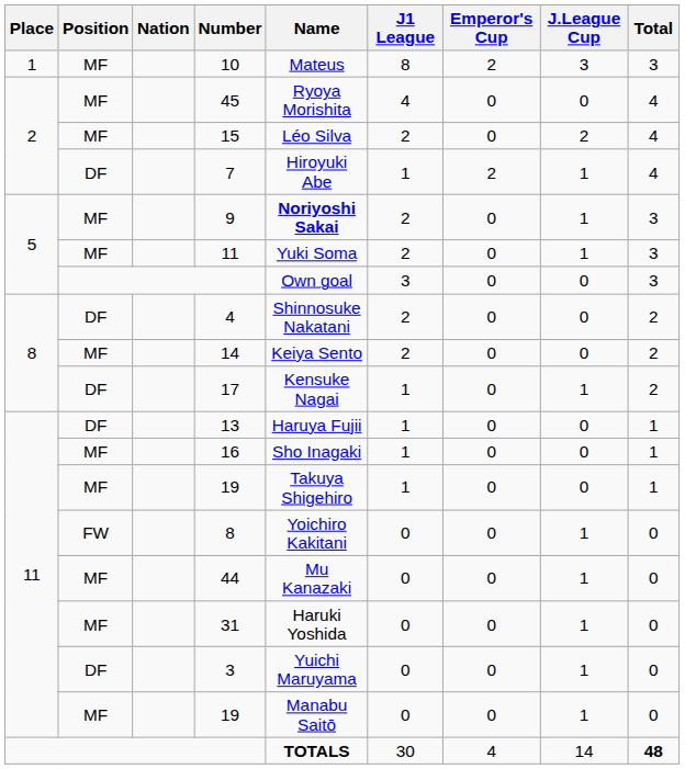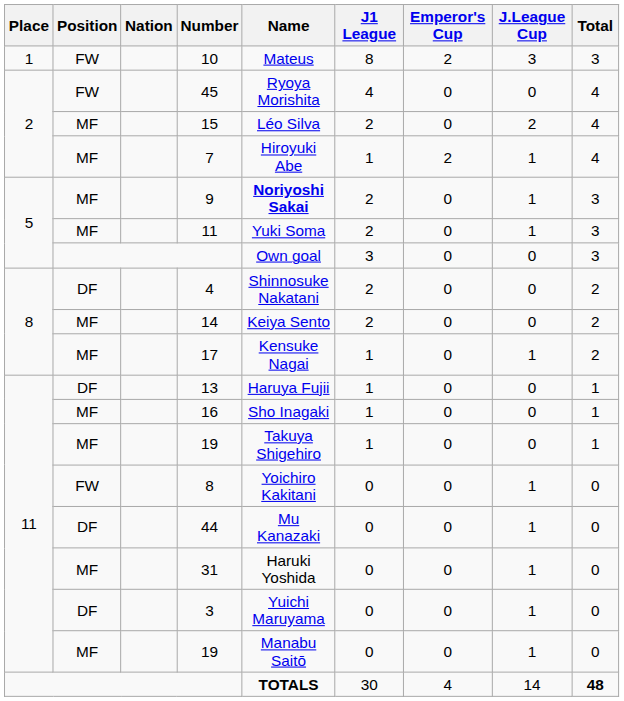 <table class="wikitable" style="font-size: 95%; text-align: center;">
 <tr>
 <th width=60>Place</th>
 <th width=60>Position</th>
 <th width=60>Nation</th>
 <th width=60>Number</th>
 <th width=150>Name</th>
 <th width=150><a href='#'>J1 League</a></th>
 <th width=150><a href='#'>Emperor's Cup</a></th>
 <th width=150><a href='#'>J.League Cup</a></th>
 <th width=80>Total</th>
 </tr>
 <tr>
 <td>1</td>
-<td>MF</td>
+<td>FW</td>
 <td></td>
 <td>10</td>
 <td><a href='#'>Mateus</a></td>
 <td>8</td>
 <td>2</td>
 <td>3</td>
 <td>3</td>
 </tr>
 <tr>
 <td rowspan="3">2</td>
-<td>MF</td>
+<td>FW</td>
 <td></td>
 <td>45</td>
 <td><a href='#'>Ryoya Morishita</a></td>
 <td>4</td>
 <td>0</td>
 <td>0</td>
 <td>4</td>
 </tr>
 <tr>
 <td>MF</td>
 <td></td>
 <td>15</td>
 <td><a href='#'>Léo Silva</a></td>
 <td>2</td>
 <td>0</td>
 <td>2</td>
 <td>4</td>
 </tr>
 <tr>
-<td>DF</td>
+<td>MF</td>
 <td></td>
 <td>7</td>
 <td><a href='#'>Hiroyuki Abe</a></td>
 <td>1</td>
 <td>2</td>
 <td>1</td>
 <td>4</td>
 </tr>
 <tr>
 <td rowspan="3">5</td>
 <td>MF</td>
 <td></td>
 <td>9</td>
 <td><strong><a href='#'>Noriyoshi Sakai</a></strong></td>
 <td>2</td>
 <td>0</td>
 <td>1</td>
 <td>3</td>
 </tr>
 <tr>
 <td>MF</td>
 <td></td>
 <td>11</td>
 <td><a href='#'>Yuki Soma</a></td>
 <td>2</td>
 <td>0</td>
 <td>1</td>
 <td>3</td>
 </tr>
 <tr>
 <td colspan="3"></td>
 <td><a href='#'>Own goal</a></td>
 <td>3</td>
 <td>0</td>
 <td>0</td>
 <td>3</td>
 </tr>
 <tr>
 <td rowspan="3">8</td>
 <td>DF</td>
 <td></td>
 <td>4</td>
 <td><a href='#'>Shinnosuke Nakatani</a></td>
 <td>2</td>
 <td>0</td>
 <td>0</td>
 <td>2</td>
 </tr>
 <tr>
 <td>MF</td>
 <td></td>
 <td>14</td>
 <td><a href='#'>Keiya Sento</a></td>
 <td>2</td>
 <td>0</td>
 <td>0</td>
 <td>2</td>
 </tr>
 <tr>
-<td>DF</td>
+<td>MF</td>
 <td></td>
 <td>17</td>
 <td><a href='#'>Kensuke Nagai</a></td>
 <td>1</td>
 <td>0</td>
 <td>1</td>
 <td>2</td>
 </tr>
 <tr>
 <td rowspan="8">11</td>
 <td>DF</td>
 <td></td>
 <td>13</td>
 <td><a href='#'>Haruya Fujii</a></td>
 <td>1</td>
 <td>0</td>
 <td>0</td>
 <td>1</td>
 </tr>
 <tr>
 <td>MF</td>
 <td></td>
 <td>16</td>
 <td><a href='#'>Sho Inagaki</a></td>
 <td>1</td>
 <td>0</td>
 <td>0</td>
 <td>1</td>
 </tr>
 <tr>
 <td>MF</td>
 <td></td>
 <td>19</td>
 <td><a href='#'>Takuya Shigehiro</a></td>
 <td>1</td>
 <td>0</td>
 <td>0</td>
 <td>1</td>
 </tr>
 <tr>
 <td>FW</td>
 <td></td>
 <td>8</td>
 <td><a href='#'>Yoichiro Kakitani</a></td>
 <td>0</td>
 <td>0</td>
 <td>1</td>
 <td>0</td>
 </tr>
 <tr>
-<td>MF</td>
+<td>DF</td>
 <td></td>
 <td>44</td>
 <td><a href='#'>Mu Kanazaki</a></td>
 <td>0</td>
 <td>0</td>
 <td>1</td>
 <td>0</td>
 </tr>
 <tr>
 <td>MF</td>
 <td></td>
 <td>31</td>
 <td>Haruki Yoshida</td>
 <td>0</td>
 <td>0</td>
 <td>1</td>
 <td>0</td>
 </tr>
 <tr>
 <td>DF</td>
 <td></td>
 <td>3</td>
 <td><a href='#'>Yuichi Maruyama</a></td>
 <td>0</td>
 <td>0</td>
 <td>1</td>
 <td>0</td>
 </tr>
 <tr>
 <td>MF</td>
 <td></td>
 <td>19</td>
 <td><a href='#'>Manabu Saitō</a></td>
 <td>0</td>
 <td>0</td>
 <td>1</td>
 <td>0</td>
 </tr>
 <tr>
 <td colspan="4"></td>
 <td><strong>TOTALS</strong></td>
 <td>30</td>
 <td>4</td>
 <td>14</td>
 <td><strong>48</strong></td>
 </tr>
 </table>
